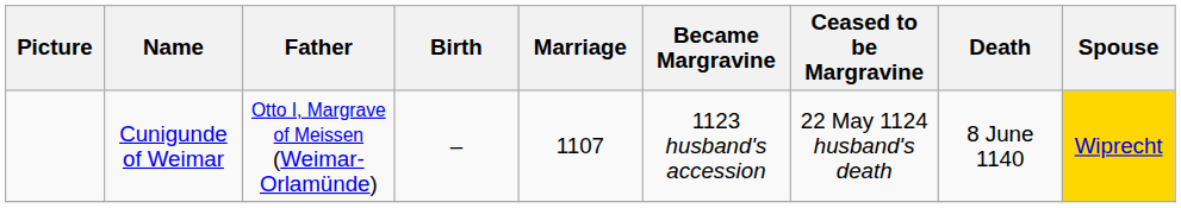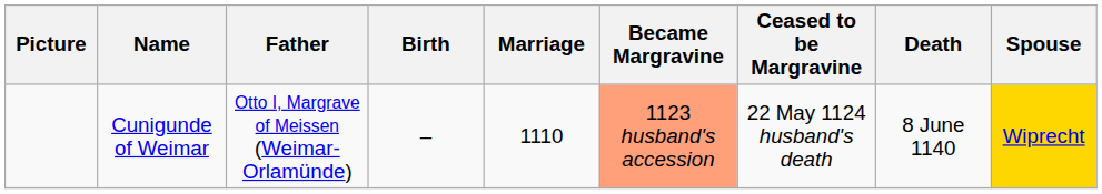 <table width=95% class="wikitable">
 <tr>
 <th width = "6%">Picture</th>
 <th width = "10%">Name</th>
 <th width = "11%">Father</th>
 <th width = "9%">Birth</th>
 <th width = "9%">Marriage</th>
 <th width = "9%">Became Margravine</th>
 <th width = "9%">Ceased to be Margravine</th>
 <th width = "9%">Death</th>
 <th width = "7%">Spouse</th>
 </tr>
 <tr>
 <td align="center"></td>
 <td align="center"><a href='#'>Cunigunde of Weimar</a></td>
 <td align="center"><small><a href='#'>Otto I, Margrave of Meissen</a></small><br>(<a href='#'>Weimar-Orlamünde</a>)</td>
 <td align="center">–</td>
-<td align="center">1107</td>
-<td align="center">1123<br><em>husband's accession</em></td>
+<td align="center">1110</td>
+<td align="center" style="background: lightsalmon;">1123<br><em>husband's accession</em></td>
 <td align="center">22 May 1124<br><em>husband's death</em></td>
 <td align="center">8 June 1140</td>
 <td align="center" style="background: gold;"><a href='#'>Wiprecht</a></td>
 </tr>
 <tr>
 </tr>
 </table>
